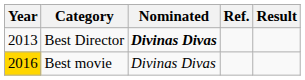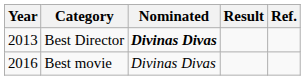 <table class="wikitable">
 <tr>
 <th>Year</th>
 <th>Category</th>
 <th>Nominated</th>
+<th>Result</th>
 <th>Ref.</th>
-<th>Result</th>
 </tr>
 <tr>
 <td>2013</td>
 <td>Best Director</td>
 <td><strong><em>Divinas Divas</em></strong></td>
 <td></td>
 <td></td>
 </tr>
 <tr>
-<td style="background: gold;">2016</td>
+<td>2016</td>
 <td>Best movie</td>
 <td><em>Divinas Divas</em></td>
 <td></td>
 <td></td>
 </tr>
 </table>
